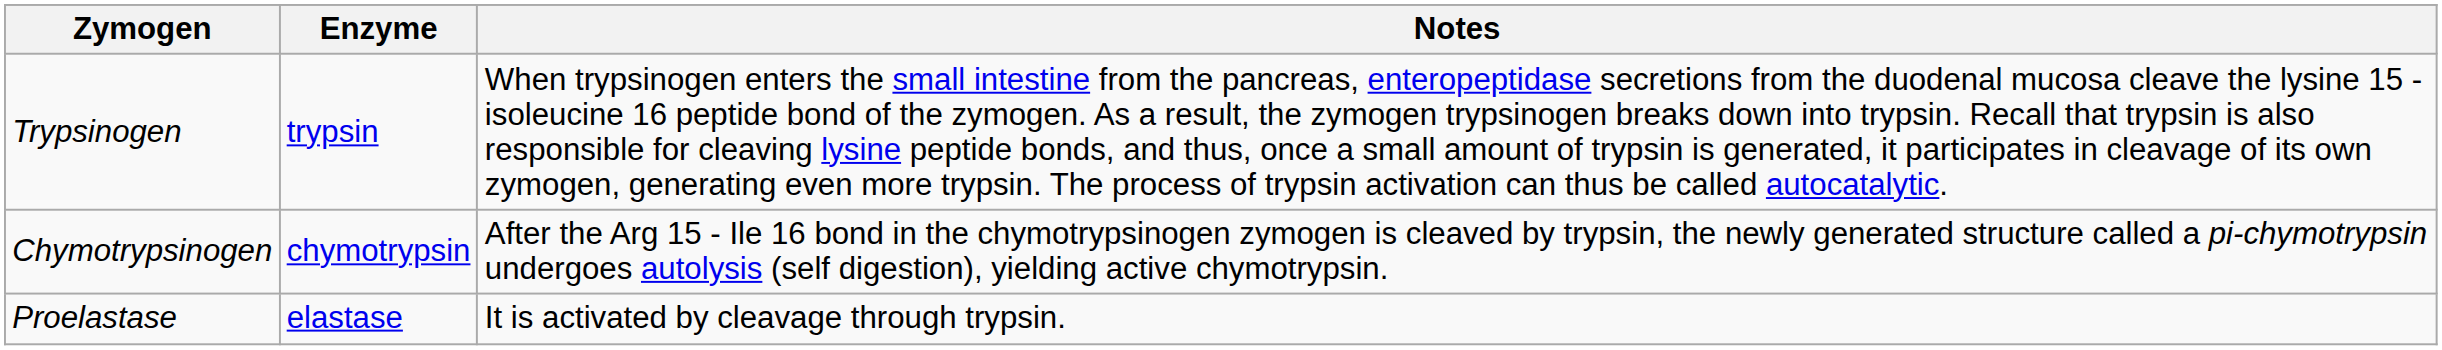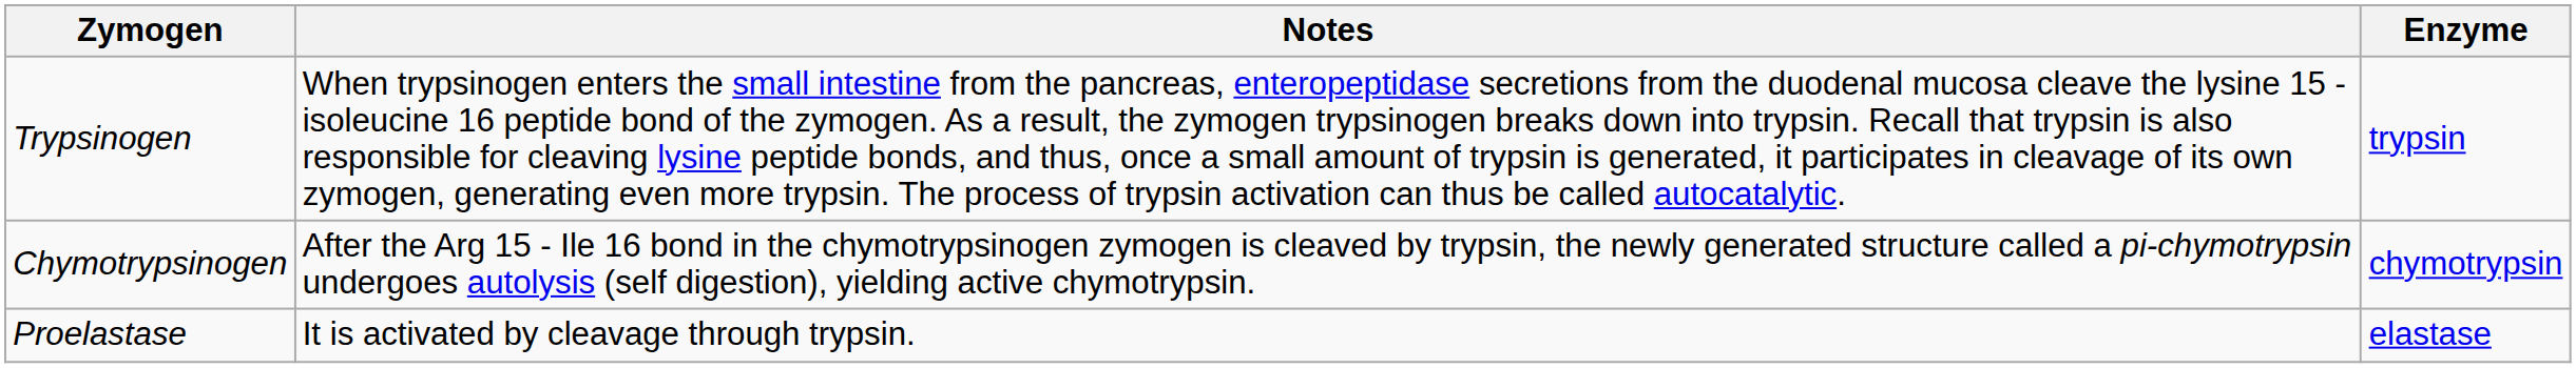 <table class="wikitable">
 <tr>
 <th>Zymogen</th>
+<th>Notes</th>
 <th>Enzyme</th>
-<th>Notes</th>
 </tr>
 <tr>
 <td><em>Trypsinogen</em></td>
+<td>When trypsinogen enters the <a href='#'>small intestine</a> from the pancreas, <a href='#'>enteropeptidase</a> secretions from the duodenal mucosa cleave the lysine 15 - isoleucine 16 peptide bond of the zymogen. As a result, the zymogen trypsinogen breaks down into trypsin. Recall that trypsin is also responsible for cleaving <a href='#'>lysine</a> peptide bonds, and thus, once a small amount of trypsin is generated, it participates in cleavage of its own zymogen, generating even more trypsin. The process of trypsin activation can thus be called <a href='#'>autocatalytic</a>.</td>
 <td><a href='#'>trypsin</a></td>
-<td>When trypsinogen enters the <a href='#'>small intestine</a> from the pancreas, <a href='#'>enteropeptidase</a> secretions from the duodenal mucosa cleave the lysine 15 - isoleucine 16 peptide bond of the zymogen. As a result, the zymogen trypsinogen breaks down into trypsin. Recall that trypsin is also responsible for cleaving <a href='#'>lysine</a> peptide bonds, and thus, once a small amount of trypsin is generated, it participates in cleavage of its own zymogen, generating even more trypsin. The process of trypsin activation can thus be called <a href='#'>autocatalytic</a>.</td>
 </tr>
 <tr>
 <td><em>Chymotrypsinogen</em></td>
+<td>After the Arg 15 - Ile 16 bond in the chymotrypsinogen zymogen is cleaved by trypsin, the newly generated structure called a <em>pi-chymotrypsin</em> undergoes <a href='#'>autolysis</a> (self digestion), yielding active chymotrypsin.</td>
 <td><a href='#'>chymotrypsin</a></td>
-<td>After the Arg 15 - Ile 16 bond in the chymotrypsinogen zymogen is cleaved by trypsin, the newly generated structure called a <em>pi-chymotrypsin</em> undergoes <a href='#'>autolysis</a> (self digestion), yielding active chymotrypsin.</td>
 </tr>
 <tr>
 <td><em>Proelastase</em></td>
+<td>It is activated by cleavage through trypsin.</td>
 <td><a href='#'>elastase</a></td>
-<td>It is activated by cleavage through trypsin.</td>
 </tr>
 </table>
